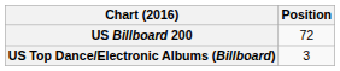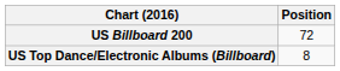 <table class="wikitable sortable plainrowheaders" style="text-align:center">
 <tr>
 <th scope="col">Chart (2016)</th>
 <th scope="col">Position</th>
 </tr>
 <tr>
 <th scope="row">US <em>Billboard</em> 200</th>
 <td>72</td>
 </tr>
 <tr>
 <th scope="row">US Top Dance/Electronic Albums (<em>Billboard</em>)</th>
-<td>3</td>
+<td>8</td>
 </tr>
 </table>
